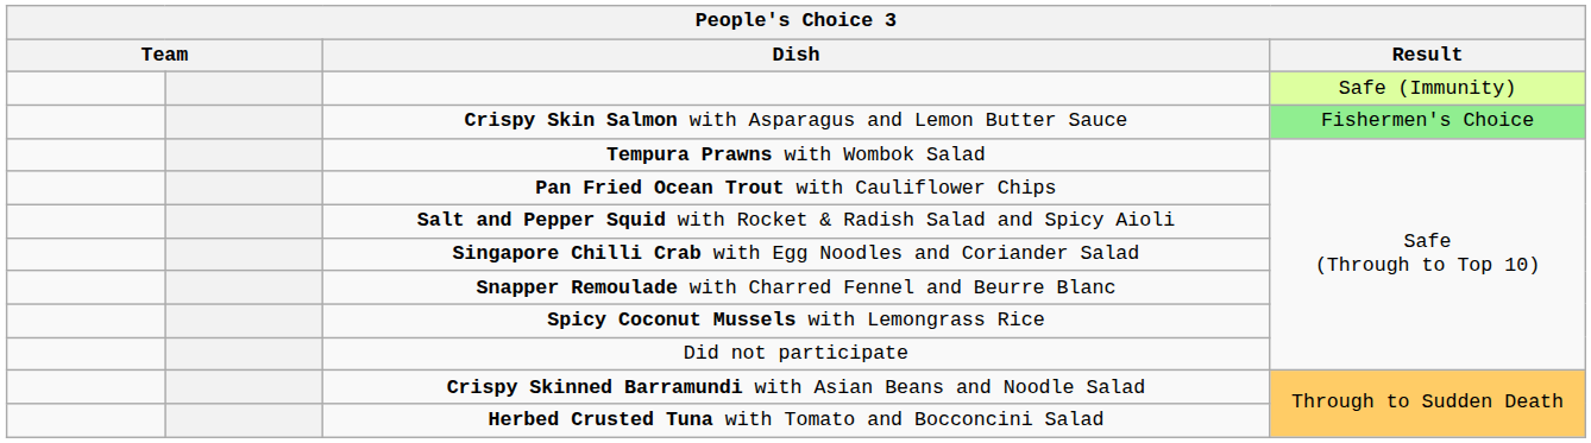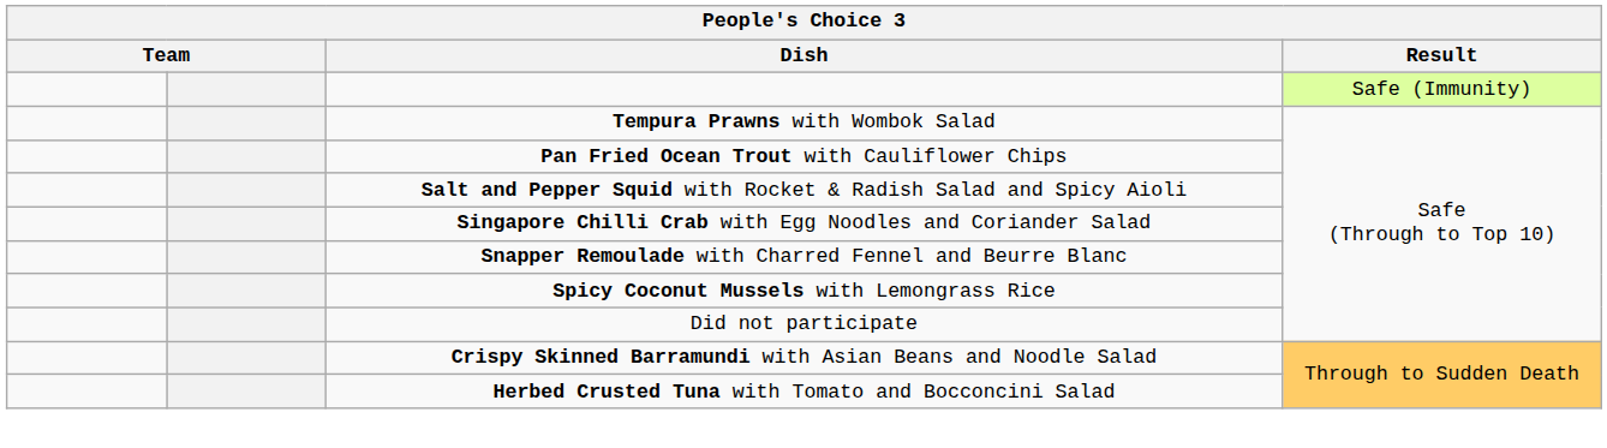 <table class="wikitable plainrowheaders" style="margin: 1em auto; text-align:center; font-size:90%; width:80em;">
 <tr>
 <th colspan="4" >People's Choice 3</th>
 </tr>
 <tr>
 <th style="width:20%;" colspan="2">Team</th>
 <th style="width:60%;">Dish</th>
 <th style="width:20%;">Result</th>
 </tr>
 <tr>
 <td></td>
 <th style="text-align:centre"></th>
 <td></td>
 <td bgcolor="DDFF9F">Safe (Immunity)</td>
-</tr>
-<tr>
-<td></td>
-<th style="text-align:centre"></th>
-<td><strong>Crispy Skin Salmon</strong> with Asparagus and Lemon Butter Sauce</td>
-<td style="background:lightgreen">Fishermen's Choice</td>
 </tr>
 <tr>
 <td></td>
 <th style="text-align:centre"></th>
 <td><strong>Tempura Prawns</strong> with Wombok Salad</td>
 <td rowspan="7">Safe<br>(Through to Top 10)</td>
 </tr>
 <tr>
 <td></td>
 <th style="text-align:centre"></th>
 <td><strong>Pan Fried Ocean Trout</strong> with Cauliflower Chips</td>
 </tr>
 <tr>
 <td></td>
 <th style="text-align:centre"></th>
 <td><strong>Salt and Pepper Squid</strong> with Rocket & Radish Salad and Spicy Aioli</td>
 </tr>
 <tr>
 <td></td>
 <th style="text-align:centre"></th>
 <td><strong>Singapore Chilli Crab</strong> with Egg Noodles and Coriander Salad</td>
 </tr>
 <tr>
 <td></td>
 <th style="text-align:centre"></th>
 <td><strong>Snapper Remoulade</strong> with Charred Fennel and Beurre Blanc</td>
 </tr>
 <tr>
 <td></td>
 <th style="text-align:centre"></th>
 <td><strong>Spicy Coconut Mussels</strong> with Lemongrass Rice</td>
 </tr>
 <tr>
 <td></td>
 <th style="text-align:centre"></th>
 <td>Did not participate</td>
 </tr>
 <tr>
 <td></td>
 <th style="text-align:centre"></th>
 <td><strong>Crispy Skinned Barramundi</strong> with Asian Beans and Noodle Salad</td>
 <td rowspan="2" bgcolor="FFCC66">Through to Sudden Death</td>
 </tr>
 <tr>
 <td></td>
 <th style="text-align:centre"></th>
 <td><strong>Herbed Crusted Tuna</strong> with Tomato and Bocconcini Salad</td>
 </tr>
 </table>
